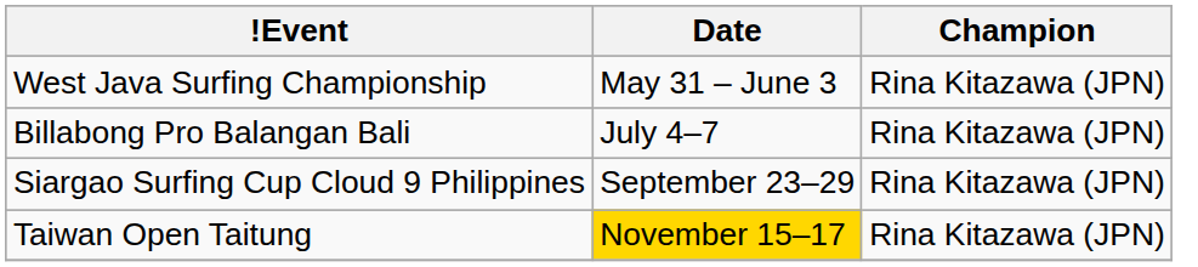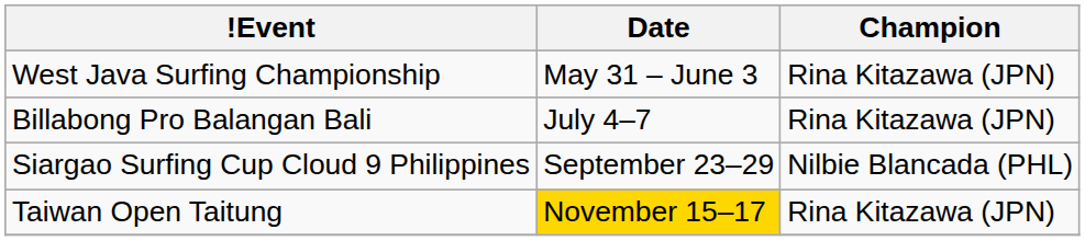 <table class="wikitable">
 <tr>
 <th>!Event</th>
 <th>Date</th>
 <th>Champion</th>
 </tr>
 <tr>
 <td>West Java Surfing Championship</td>
 <td>May 31 – June 3</td>
 <td>Rina Kitazawa (JPN)</td>
 </tr>
 <tr>
 <td>Billabong Pro Balangan Bali</td>
 <td>July 4–7</td>
 <td>Rina Kitazawa (JPN)</td>
 </tr>
 <tr>
 <td>Siargao Surfing Cup Cloud 9 Philippines</td>
 <td>September 23–29</td>
-<td>Rina Kitazawa (JPN)</td>
+<td>Nilbie Blancada (PHL)</td>
 </tr>
 <tr>
 <td>Taiwan Open Taitung</td>
 <td style="background: gold;">November 15–17</td>
 <td>Rina Kitazawa (JPN)</td>
 </tr>
 <tr>
 </tr>
 </table>
